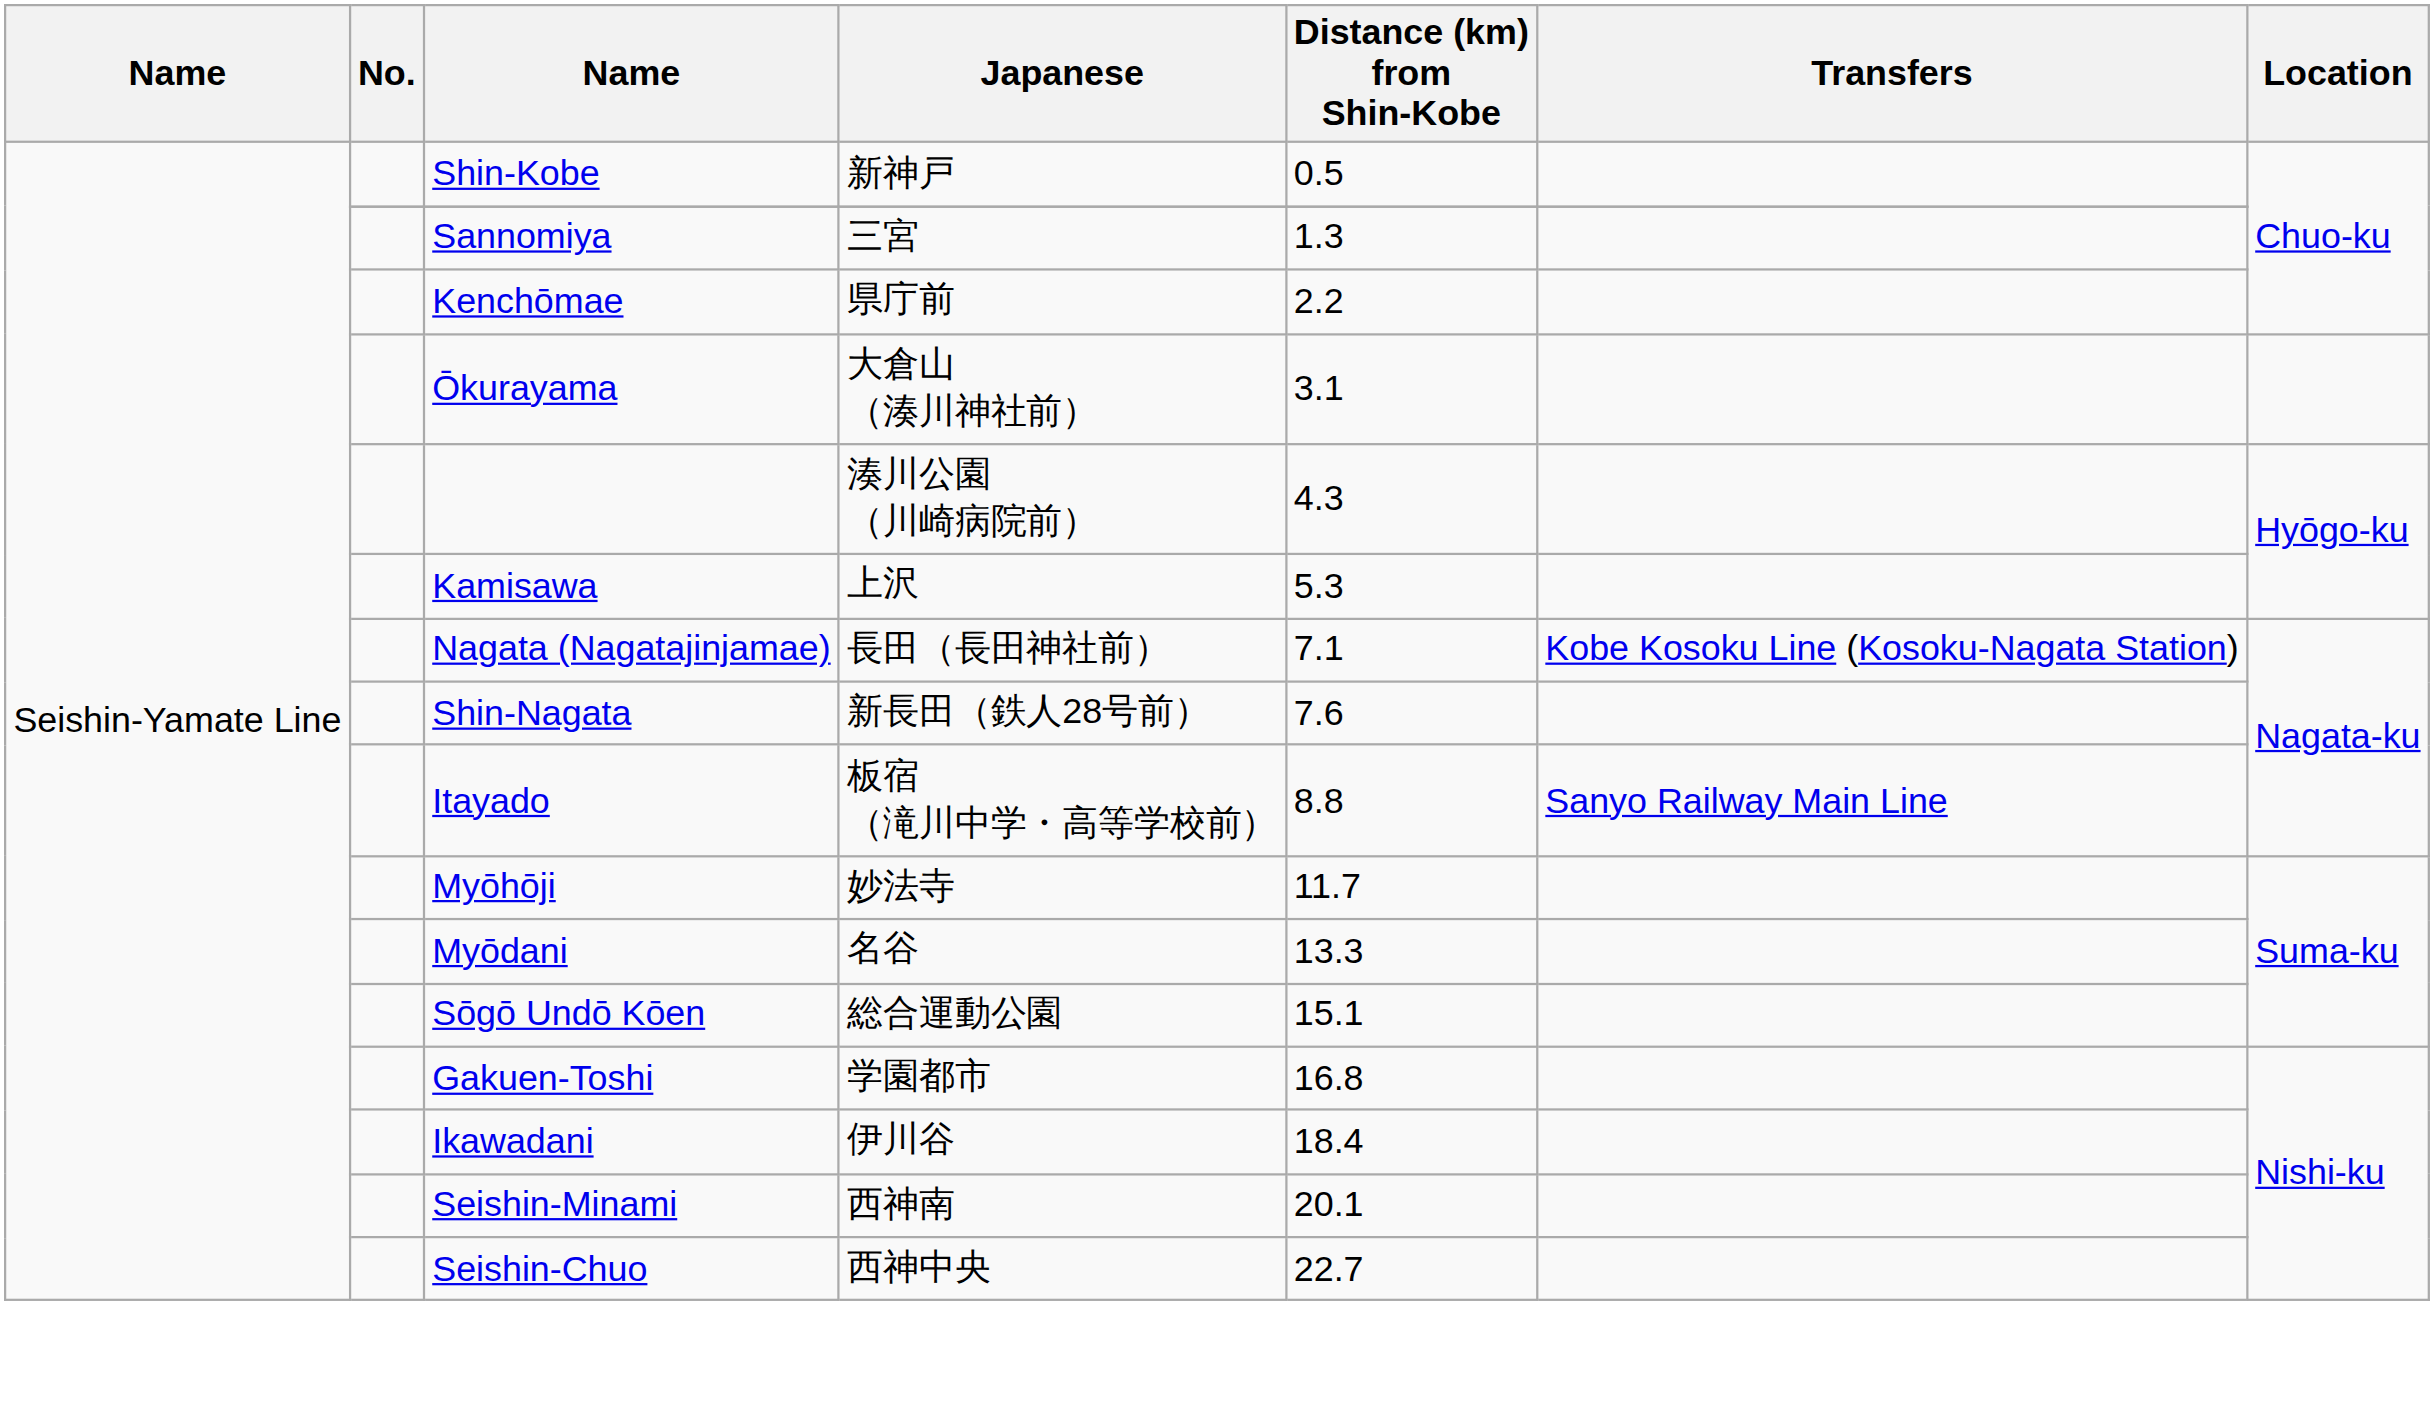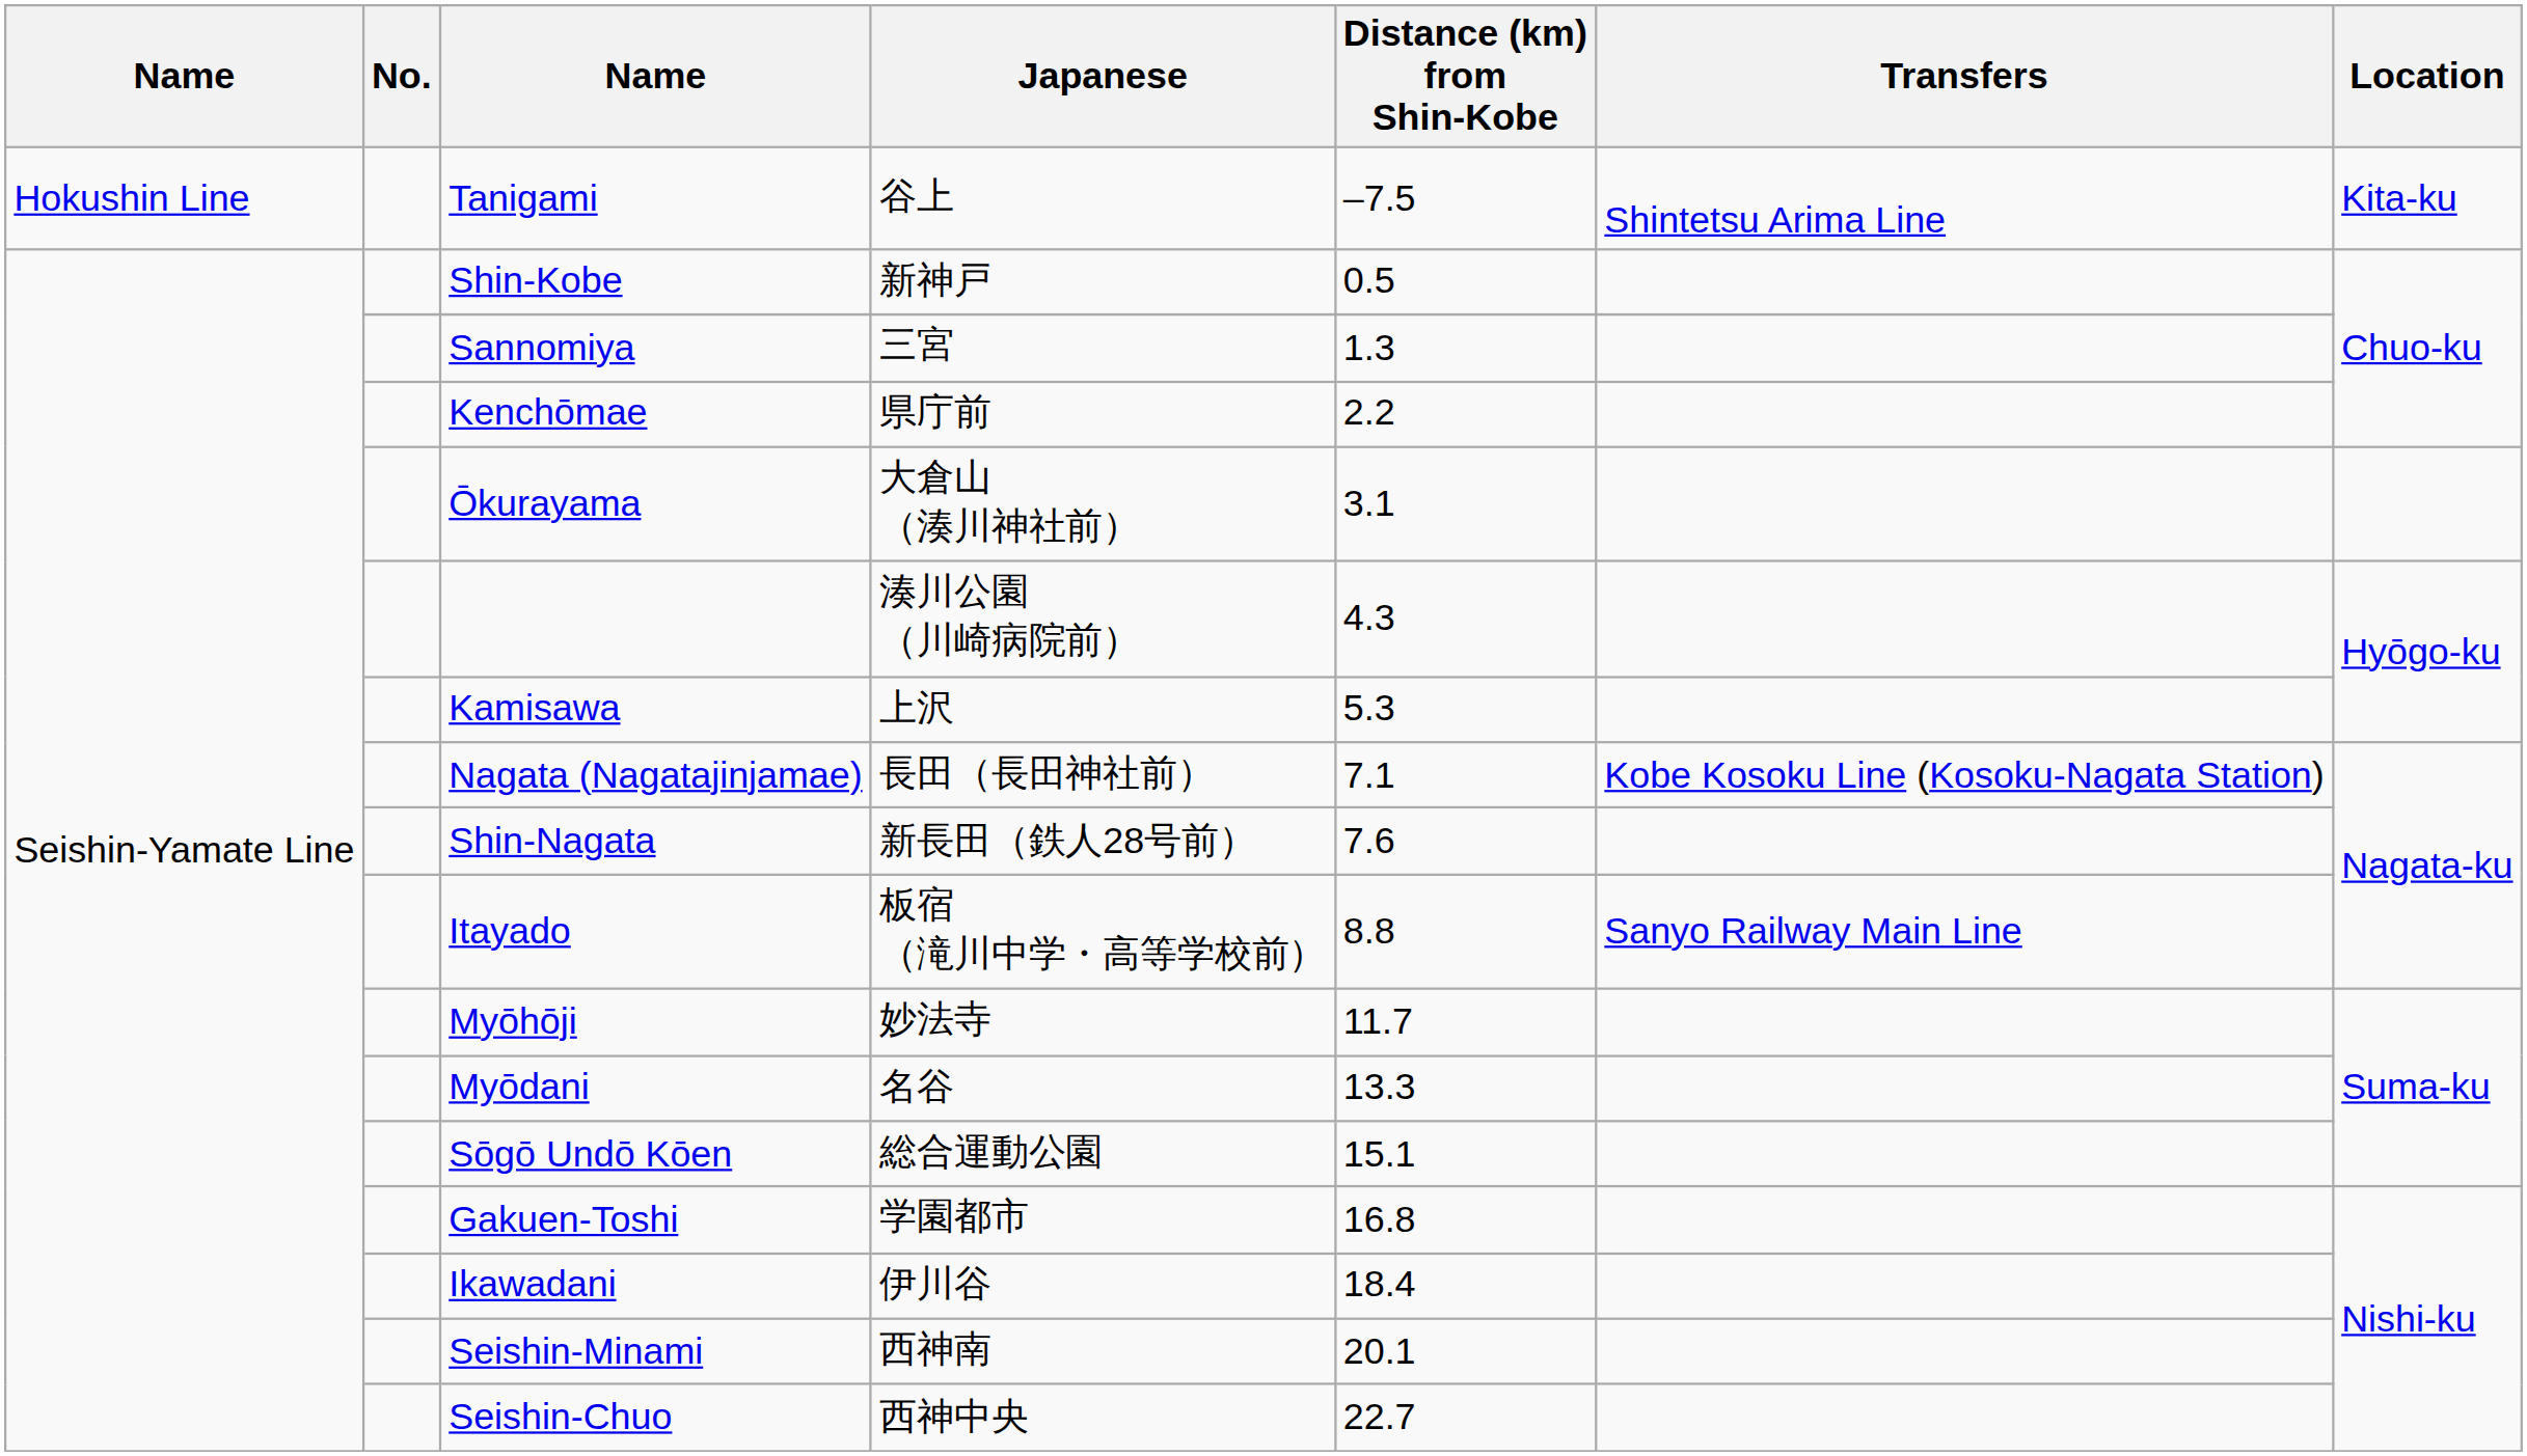 <table class=wikitable>
 <tr>
 <th>Name</th>
 <th>No.</th>
 <th>Name</th>
 <th>Japanese</th>
 <th>Distance (km) <br> from <br> Shin-Kobe</th>
 <th>Transfers</th>
 <th>Location</th>
+</tr>
+<tr>
+<td><a href='#'>Hokushin Line</a></td>
+<td></td>
+<td><a href='#'>Tanigami</a></td>
+<td>谷上</td>
+<td>–7.5</td>
+<td><br><a href='#'>Shintetsu Arima Line</a></td>
+<td><a href='#'>Kita-ku</a></td>
 </tr>
 <tr>
 <td rowspan="17">Seishin-Yamate Line</td>
 <td></td>
 <td><a href='#'>Shin-Kobe</a></td>
 <td>新神戸</td>
 <td>0.5</td>
 <td><br></td>
 <td rowspan="4"><a href='#'>Chuo-ku</a></td>
 </tr>
 <tr>
 </tr>
 <tr>
 <td></td>
 <td><a href='#'>Sannomiya</a></td>
 <td>三宮</td>
 <td>1.3</td>
 <td></td>
 </tr>
 <tr>
 <td></td>
 <td><a href='#'>Kenchōmae</a></td>
 <td>県庁前</td>
 <td>2.2</td>
 <td> </td>
 </tr>
 <tr>
 <td></td>
 <td><a href='#'>Ōkurayama</a></td>
 <td>大倉山<br>（湊川神社前）</td>
 <td>3.1</td>
 <td> </td>
 </tr>
 <tr>
 <td></td>
 <td></td>
 <td>湊川公園<br>（川崎病院前）</td>
 <td>4.3</td>
 <td></td>
 <td rowspan="2"><a href='#'>Hyōgo-ku</a></td>
 </tr>
 <tr>
 <td></td>
 <td><a href='#'>Kamisawa</a></td>
 <td>上沢</td>
 <td>5.3</td>
 <td> </td>
 </tr>
 <tr>
 <td></td>
 <td><a href='#'>Nagata (Nagatajinjamae)</a></td>
 <td>長田（長田神社前）</td>
 <td>7.1</td>
 <td><a href='#'>Kobe Kosoku Line</a> (<a href='#'>Kosoku-Nagata Station</a>)</td>
 <td rowspan="3"><a href='#'>Nagata-ku</a></td>
 </tr>
 <tr>
 <td></td>
 <td><a href='#'>Shin-Nagata</a></td>
 <td>新長田（鉄人28号前）</td>
 <td>7.6</td>
 <td></td>
 </tr>
 <tr>
 <td></td>
 <td><a href='#'>Itayado</a></td>
 <td>板宿<br>（滝川中学・高等学校前）</td>
 <td>8.8</td>
 <td><a href='#'>Sanyo Railway Main Line</a></td>
 </tr>
 <tr>
 <td></td>
 <td><a href='#'>Myōhōji</a></td>
 <td>妙法寺</td>
 <td>11.7</td>
 <td> </td>
 <td rowspan="3"><a href='#'>Suma-ku</a></td>
 </tr>
 <tr>
 <td></td>
 <td><a href='#'>Myōdani</a></td>
 <td>名谷</td>
 <td>13.3</td>
 <td> </td>
 </tr>
 <tr>
 <td></td>
 <td><a href='#'>Sōgō Undō Kōen</a></td>
 <td>総合運動公園</td>
 <td>15.1</td>
 <td> </td>
 </tr>
 <tr>
 <td></td>
 <td><a href='#'>Gakuen-Toshi</a></td>
 <td>学園都市</td>
 <td>16.8</td>
 <td> </td>
 <td rowspan="4"><a href='#'>Nishi-ku</a></td>
 </tr>
 <tr>
 <td></td>
 <td><a href='#'>Ikawadani</a></td>
 <td>伊川谷</td>
 <td>18.4</td>
 <td> </td>
 </tr>
 <tr>
 <td></td>
 <td><a href='#'>Seishin-Minami</a></td>
 <td>西神南</td>
 <td>20.1</td>
 <td> </td>
 </tr>
 <tr>
 <td></td>
 <td><a href='#'>Seishin-Chuo</a></td>
 <td>西神中央</td>
 <td>22.7</td>
 <td> </td>
 </tr>
 </table>
